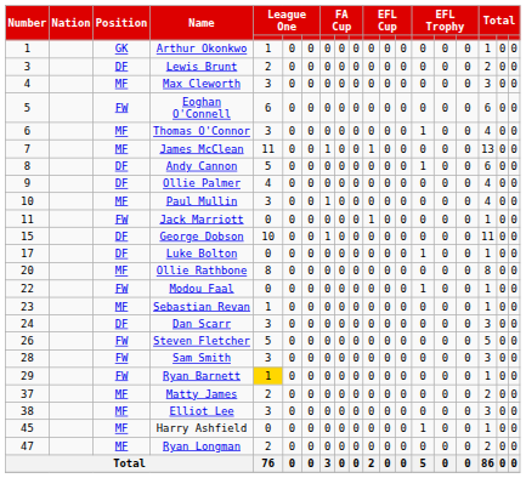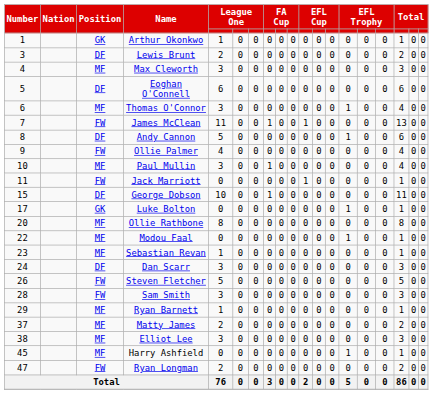 <table class="wikitable sortable" style="text-align:center; width:100%">
 <tr>
 <th rowspan=2 style=background-color:#d00;color:#FFFFFF>Number</th>
 <th rowspan=2 style=background-color:#d00;color:#FFFFFF>Nation</th>
 <th rowspan=2 style=background-color:#d00;color:#FFFFFF>Position</th>
 <th rowspan=2 style=background-color:#d00;color:#FFFFFF>Name</th>
 <th colspan=3 style=background:#d00;color:#FFFFFF>League One</th>
 <th colspan=3 style=background:#d00;color:#FFFFFF>FA Cup</th>
 <th colspan=3 style=background:#d00;color:#FFFFFF>EFL Cup</th>
 <th colspan=3 style=background:#d00;color:#FFFFFF>EFL Trophy</th>
 <th colspan=3 style=background:#d00;color:#FFFFFF>Total</th>
 </tr>
 <tr>
 <th style=background-color:#d00;color:#FFFFFF></th>
 <th style=background-color:#d00;color:#FFFFFF></th>
 <th style=background-color:#d00;color:#FFFFFF></th>
 <th style=background-color:#d00;color:#FFFFFF></th>
 <th style=background-color:#d00;color:#FFFFFF></th>
 <th style=background-color:#d00;color:#FFFFFF></th>
 <th style=background-color:#d00;color:#FFFFFF></th>
 <th style=background-color:#d00;color:#FFFFFF></th>
 <th style=background-color:#d00;color:#FFFFFF></th>
 <th style=background-color:#d00;color:#FFFFFF></th>
 <th style=background-color:#d00;color:#FFFFFF></th>
 <th style=background-color:#d00;color:#FFFFFF></th>
 <th style=background-color:#d00;color:#FFFFFF></th>
 <th style=background-color:#d00;color:#FFFFFF></th>
 <th style=background-color:#d00;color:#FFFFFF></th>
 </tr>
 <tr>
 <td>1</td>
 <td></td>
 <td><a href='#'>GK</a></td>
 <td><a href='#'>Arthur Okonkwo</a></td>
 <td>1</td>
 <td>0</td>
 <td>0</td>
 <td>0</td>
 <td>0</td>
 <td>0</td>
 <td>0</td>
 <td>0</td>
 <td>0</td>
 <td>0</td>
 <td>0</td>
 <td>0</td>
 <td>1</td>
 <td>0</td>
 <td>0</td>
 </tr>
 <tr>
 <td>3</td>
 <td></td>
 <td><a href='#'>DF</a></td>
 <td><a href='#'>Lewis Brunt</a></td>
 <td>2</td>
 <td>0</td>
 <td>0</td>
 <td>0</td>
 <td>0</td>
 <td>0</td>
 <td>0</td>
 <td>0</td>
 <td>0</td>
 <td>0</td>
 <td>0</td>
 <td>0</td>
 <td>2</td>
 <td>0</td>
 <td>0</td>
 </tr>
 <tr>
 <td>4</td>
 <td></td>
 <td><a href='#'>MF</a></td>
 <td><a href='#'>Max Cleworth</a></td>
 <td>3</td>
 <td>0</td>
 <td>0</td>
 <td>0</td>
 <td>0</td>
 <td>0</td>
 <td>0</td>
 <td>0</td>
 <td>0</td>
 <td>0</td>
 <td>0</td>
 <td>0</td>
 <td>3</td>
 <td>0</td>
 <td>0</td>
 </tr>
 <tr>
 <td>5</td>
 <td></td>
-<td><a href='#'>FW</a></td>
+<td><a href='#'>DF</a></td>
 <td><a href='#'>Eoghan O'Connell</a></td>
 <td>6</td>
 <td>0</td>
 <td>0</td>
 <td>0</td>
 <td>0</td>
 <td>0</td>
 <td>0</td>
 <td>0</td>
 <td>0</td>
 <td>0</td>
 <td>0</td>
 <td>0</td>
 <td>6</td>
 <td>0</td>
 <td>0</td>
 </tr>
 <tr>
 <td>6</td>
 <td></td>
 <td><a href='#'>MF</a></td>
 <td><a href='#'>Thomas O'Connor</a></td>
 <td>3</td>
 <td>0</td>
 <td>0</td>
 <td>0</td>
 <td>0</td>
 <td>0</td>
 <td>0</td>
 <td>0</td>
 <td>0</td>
 <td>1</td>
 <td>0</td>
 <td>0</td>
 <td>4</td>
 <td>0</td>
 <td>0</td>
 </tr>
 <tr>
 <td>7</td>
 <td></td>
-<td><a href='#'>MF</a></td>
+<td><a href='#'>FW</a></td>
 <td><a href='#'>James McClean</a></td>
 <td>11</td>
 <td>0</td>
 <td>0</td>
 <td>1</td>
 <td>0</td>
 <td>0</td>
 <td>1</td>
 <td>0</td>
 <td>0</td>
 <td>0</td>
 <td>0</td>
 <td>0</td>
 <td>13</td>
 <td>0</td>
 <td>0</td>
 </tr>
 <tr>
 <td>8</td>
 <td></td>
 <td><a href='#'>DF</a></td>
 <td><a href='#'>Andy Cannon</a></td>
 <td>5</td>
 <td>0</td>
 <td>0</td>
 <td>0</td>
 <td>0</td>
 <td>0</td>
 <td>0</td>
 <td>0</td>
 <td>0</td>
 <td>1</td>
 <td>0</td>
 <td>0</td>
 <td>6</td>
 <td>0</td>
 <td>0</td>
 </tr>
 <tr>
 <td>9</td>
 <td></td>
-<td><a href='#'>DF</a></td>
+<td><a href='#'>FW</a></td>
 <td><a href='#'>Ollie Palmer</a></td>
 <td>4</td>
 <td>0</td>
 <td>0</td>
 <td>0</td>
 <td>0</td>
 <td>0</td>
 <td>0</td>
 <td>0</td>
 <td>0</td>
 <td>0</td>
 <td>0</td>
 <td>0</td>
 <td>4</td>
 <td>0</td>
 <td>0</td>
 </tr>
 <tr>
 <td>10</td>
 <td></td>
 <td><a href='#'>MF</a></td>
 <td><a href='#'>Paul Mullin</a></td>
 <td>3</td>
 <td>0</td>
 <td>0</td>
 <td>1</td>
 <td>0</td>
 <td>0</td>
 <td>0</td>
 <td>0</td>
 <td>0</td>
 <td>0</td>
 <td>0</td>
 <td>0</td>
 <td>4</td>
 <td>0</td>
 <td>0</td>
 </tr>
 <tr>
 <td>11</td>
 <td></td>
 <td><a href='#'>FW</a></td>
 <td><a href='#'>Jack Marriott</a></td>
 <td>0</td>
 <td>0</td>
 <td>0</td>
 <td>0</td>
 <td>0</td>
 <td>0</td>
 <td>1</td>
 <td>0</td>
 <td>0</td>
 <td>0</td>
 <td>0</td>
 <td>0</td>
 <td>1</td>
 <td>0</td>
 <td>0</td>
 </tr>
 <tr>
 <td>15</td>
 <td></td>
 <td><a href='#'>DF</a></td>
 <td><a href='#'>George Dobson</a></td>
 <td>10</td>
 <td>0</td>
 <td>0</td>
 <td>1</td>
 <td>0</td>
 <td>0</td>
 <td>0</td>
 <td>0</td>
 <td>0</td>
 <td>0</td>
 <td>0</td>
 <td>0</td>
 <td>11</td>
 <td>0</td>
 <td>0</td>
 </tr>
 <tr>
 <td>17</td>
 <td></td>
-<td><a href='#'>DF</a></td>
+<td><a href='#'>GK</a></td>
 <td><a href='#'>Luke Bolton</a></td>
 <td>0</td>
 <td>0</td>
 <td>0</td>
 <td>0</td>
 <td>0</td>
 <td>0</td>
 <td>0</td>
 <td>0</td>
 <td>0</td>
 <td>1</td>
 <td>0</td>
 <td>0</td>
 <td>1</td>
 <td>0</td>
 <td>0</td>
 </tr>
 <tr>
 <td>20</td>
 <td></td>
 <td><a href='#'>MF</a></td>
 <td><a href='#'>Ollie Rathbone</a></td>
 <td>8</td>
 <td>0</td>
 <td>0</td>
 <td>0</td>
 <td>0</td>
 <td>0</td>
 <td>0</td>
 <td>0</td>
 <td>0</td>
 <td>0</td>
 <td>0</td>
 <td>0</td>
 <td>8</td>
 <td>0</td>
 <td>0</td>
 </tr>
 <tr>
 <td>22</td>
 <td></td>
-<td><a href='#'>FW</a></td>
+<td><a href='#'>MF</a></td>
 <td><a href='#'>Modou Faal</a></td>
 <td>0</td>
 <td>0</td>
 <td>0</td>
 <td>0</td>
 <td>0</td>
 <td>0</td>
 <td>0</td>
 <td>0</td>
 <td>0</td>
 <td>1</td>
 <td>0</td>
 <td>0</td>
 <td>1</td>
 <td>0</td>
 <td>0</td>
 </tr>
 <tr>
 <td>23</td>
 <td></td>
 <td><a href='#'>MF</a></td>
 <td><a href='#'>Sebastian Revan</a></td>
 <td>1</td>
 <td>0</td>
 <td>0</td>
 <td>0</td>
 <td>0</td>
 <td>0</td>
 <td>0</td>
 <td>0</td>
 <td>0</td>
 <td>0</td>
 <td>0</td>
 <td>0</td>
 <td>1</td>
 <td>0</td>
 <td>0</td>
 </tr>
 <tr>
 <td>24</td>
 <td></td>
 <td><a href='#'>DF</a></td>
 <td><a href='#'>Dan Scarr</a></td>
 <td>3</td>
 <td>0</td>
 <td>0</td>
 <td>0</td>
 <td>0</td>
 <td>0</td>
 <td>0</td>
 <td>0</td>
 <td>0</td>
 <td>0</td>
 <td>0</td>
 <td>0</td>
 <td>3</td>
 <td>0</td>
 <td>0</td>
 </tr>
 <tr>
 <td>26</td>
 <td></td>
 <td><a href='#'>FW</a></td>
 <td><a href='#'>Steven Fletcher</a></td>
 <td>5</td>
 <td>0</td>
 <td>0</td>
 <td>0</td>
 <td>0</td>
 <td>0</td>
 <td>0</td>
 <td>0</td>
 <td>0</td>
 <td>0</td>
 <td>0</td>
 <td>0</td>
 <td>5</td>
 <td>0</td>
 <td>0</td>
 </tr>
 <tr>
 <td>28</td>
 <td></td>
 <td><a href='#'>FW</a></td>
 <td><a href='#'>Sam Smith</a></td>
 <td>3</td>
 <td>0</td>
 <td>0</td>
 <td>0</td>
 <td>0</td>
 <td>0</td>
 <td>0</td>
 <td>0</td>
 <td>0</td>
 <td>0</td>
 <td>0</td>
 <td>0</td>
 <td>3</td>
 <td>0</td>
 <td>0</td>
 </tr>
 <tr>
 <td>29</td>
 <td></td>
-<td><a href='#'>FW</a></td>
+<td><a href='#'>MF</a></td>
 <td><a href='#'>Ryan Barnett</a></td>
-<td style="background: gold;">1</td>
+<td>1</td>
 <td>0</td>
 <td>0</td>
 <td>0</td>
 <td>0</td>
 <td>0</td>
 <td>0</td>
 <td>0</td>
 <td>0</td>
 <td>0</td>
 <td>0</td>
 <td>0</td>
 <td>1</td>
 <td>0</td>
 <td>0</td>
 </tr>
 <tr>
 <td>37</td>
 <td></td>
 <td><a href='#'>MF</a></td>
 <td><a href='#'>Matty James</a></td>
 <td>2</td>
 <td>0</td>
 <td>0</td>
 <td>0</td>
 <td>0</td>
 <td>0</td>
 <td>0</td>
 <td>0</td>
 <td>0</td>
 <td>0</td>
 <td>0</td>
 <td>0</td>
 <td>2</td>
 <td>0</td>
 <td>0</td>
 </tr>
 <tr>
 <td>38</td>
 <td></td>
 <td><a href='#'>MF</a></td>
 <td><a href='#'>Elliot Lee</a></td>
 <td>3</td>
 <td>0</td>
 <td>0</td>
 <td>0</td>
 <td>0</td>
 <td>0</td>
 <td>0</td>
 <td>0</td>
 <td>0</td>
 <td>0</td>
 <td>0</td>
 <td>0</td>
 <td>3</td>
 <td>0</td>
 <td>0</td>
 </tr>
 <tr>
 <td>45</td>
 <td></td>
 <td><a href='#'>MF</a></td>
 <td>Harry Ashfield</td>
 <td>0</td>
 <td>0</td>
 <td>0</td>
 <td>0</td>
 <td>0</td>
 <td>0</td>
 <td>0</td>
 <td>0</td>
 <td>0</td>
 <td>1</td>
 <td>0</td>
 <td>0</td>
 <td>1</td>
 <td>0</td>
 <td>0</td>
 </tr>
 <tr>
 <td>47</td>
 <td></td>
-<td><a href='#'>MF</a></td>
+<td><a href='#'>FW</a></td>
 <td><a href='#'>Ryan Longman</a></td>
 <td>2</td>
 <td>0</td>
 <td>0</td>
 <td>0</td>
 <td>0</td>
 <td>0</td>
 <td>0</td>
 <td>0</td>
 <td>0</td>
 <td>0</td>
 <td>0</td>
 <td>0</td>
 <td>2</td>
 <td>0</td>
 <td>0</td>
 </tr>
 <tr>
 <th colspan=4>Total</th>
 <th>76</th>
 <th>0</th>
 <th>0</th>
 <th>3</th>
 <th>0</th>
 <th>0</th>
 <th>2</th>
 <th>0</th>
 <th>0</th>
 <th>5</th>
 <th>0</th>
 <th>0</th>
 <th>86</th>
 <th>0</th>
 <th>0</th>
 </tr>
 <tr>
 </tr>
 </table>
